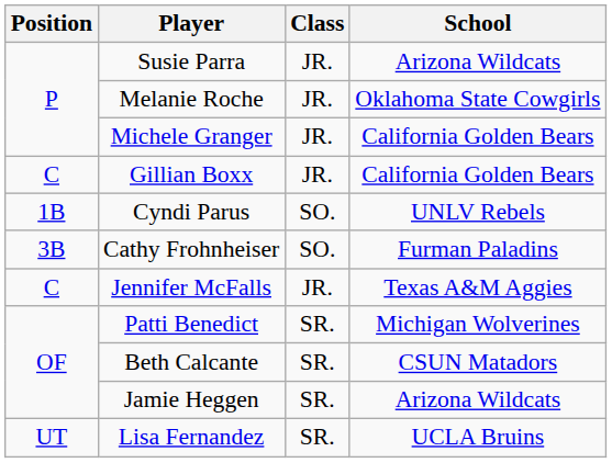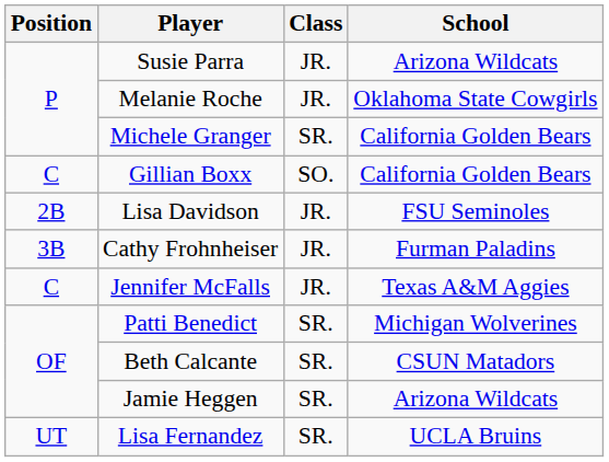 <table class="wikitable">
 <tr>
 <th>Position</th>
 <th>Player</th>
 <th>Class</th>
 <th>School</th>
 </tr>
 <tr align=center>
 <td rowspan=3><a href='#'>P</a></td>
 <td>Susie Parra</td>
 <td>JR.</td>
 <td><a href='#'>Arizona Wildcats</a></td>
 </tr>
 <tr align=center>
 <td>Melanie Roche</td>
 <td>JR.</td>
 <td><a href='#'>Oklahoma State Cowgirls</a></td>
 </tr>
 <tr align=center>
 <td><a href='#'>Michele Granger</a></td>
-<td>JR.</td>
+<td>SR.</td>
 <td><a href='#'>California Golden Bears</a></td>
 </tr>
 <tr align=center>
 <td rowspan=1><a href='#'>C</a></td>
 <td><a href='#'>Gillian Boxx</a></td>
-<td>JR.</td>
+<td>SO.</td>
 <td><a href='#'>California Golden Bears</a></td>
 </tr>
 <tr align=center>
-<td rowspan=1><a href='#'>1B</a></td>
-<td>Cyndi Parus</td>
-<td>SO.</td>
-<td><a href='#'>UNLV Rebels</a></td>
+<td rowspan=1><a href='#'>2B</a></td>
+<td>Lisa Davidson</td>
+<td>JR.</td>
+<td><a href='#'>FSU Seminoles</a></td>
 </tr>
 <tr align=center>
 <td rowspan=1><a href='#'>3B</a></td>
 <td>Cathy Frohnheiser</td>
-<td>SO.</td>
+<td>JR.</td>
 <td><a href='#'>Furman Paladins</a></td>
 </tr>
 <tr align=center>
 <td rowspan=1><a href='#'>C</a></td>
 <td><a href='#'>Jennifer McFalls</a></td>
 <td>JR.</td>
 <td><a href='#'>Texas A&M Aggies</a></td>
 </tr>
 <tr align=center>
 <td rowspan=3><a href='#'>OF</a></td>
 <td><a href='#'>Patti Benedict</a></td>
 <td>SR.</td>
 <td><a href='#'>Michigan Wolverines</a></td>
 </tr>
 <tr align=center>
 <td>Beth Calcante</td>
 <td>SR.</td>
 <td><a href='#'>CSUN Matadors</a></td>
 </tr>
 <tr align=center>
 <td>Jamie Heggen</td>
 <td>SR.</td>
 <td><a href='#'>Arizona Wildcats</a></td>
 </tr>
 <tr align=center>
 <td rowspan=1><a href='#'>UT</a></td>
 <td><a href='#'>Lisa Fernandez</a></td>
 <td>SR.</td>
 <td><a href='#'>UCLA Bruins</a></td>
 </tr>
 </table>
